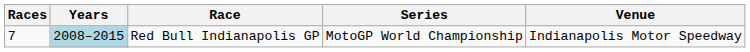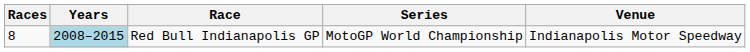 <table class="wikitable">
 <tr>
 <th>Races</th>
 <th>Years</th>
 <th>Race</th>
 <th>Series</th>
 <th>Venue</th>
 </tr>
 <tr>
-<td>7</td>
+<td>8</td>
 <td style="background: lightblue;">2008–2015</td>
 <td>Red Bull Indianapolis GP</td>
 <td>MotoGP World Championship</td>
 <td>Indianapolis Motor Speedway</td>
 </tr>
 </table>
